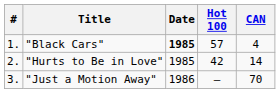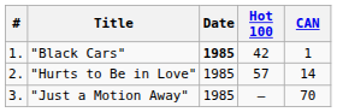 <table class="wikitable">
 <tr>
 <th>#</th>
 <th>Title</th>
 <th>Date</th>
 <th width="40"><a href='#'>Hot 100</a></th>
 <th width="40"><a href='#'>CAN</a></th>
 </tr>
 <tr>
 <td>1.</td>
 <td>"Black Cars"</td>
 <td><strong>1985</strong></td>
-<td align="center">57</td>
-<td align="center">4</td>
+<td align="center">42</td>
+<td align="center">1</td>
 </tr>
 <tr>
 <td>2.</td>
 <td>"Hurts to Be in Love"</td>
 <td>1985</td>
-<td align="center">42</td>
+<td align="center">57</td>
 <td align="center">14</td>
 </tr>
 <tr>
 <td>3.</td>
 <td>"Just a Motion Away"</td>
-<td>1986</td>
+<td>1985</td>
 <td align="center">—</td>
 <td align="center">70</td>
 </tr>
 </table>
